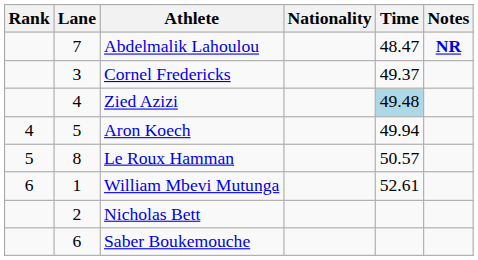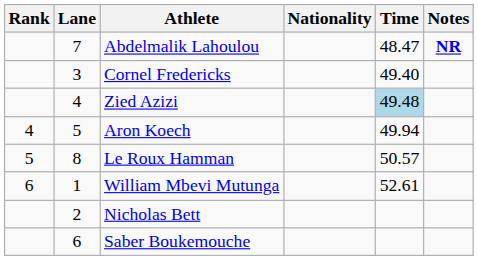 <table class="wikitable sortable" style="text-align:center">
 <tr>
 <th>Rank</th>
 <th>Lane</th>
 <th>Athlete</th>
 <th>Nationality</th>
 <th>Time</th>
 <th>Notes</th>
 </tr>
 <tr>
 <td></td>
 <td>7</td>
 <td align="left"><a href='#'>Abdelmalik Lahoulou</a></td>
 <td align=left></td>
 <td>48.47</td>
 <td><strong><a href='#'>NR</a></strong></td>
 </tr>
 <tr>
 <td></td>
 <td>3</td>
 <td align="left"><a href='#'>Cornel Fredericks</a></td>
 <td align=left></td>
-<td>49.37</td>
+<td>49.40</td>
 <td></td>
 </tr>
 <tr>
 <td></td>
 <td>4</td>
 <td align="left"><a href='#'>Zied Azizi</a></td>
 <td align=left></td>
 <td style="background: lightblue;">49.48</td>
 <td></td>
 </tr>
 <tr>
 <td>4</td>
 <td>5</td>
 <td align="left"><a href='#'>Aron Koech</a></td>
 <td align=left></td>
 <td>49.94</td>
 <td></td>
 </tr>
 <tr>
 <td>5</td>
 <td>8</td>
 <td align="left"><a href='#'>Le Roux Hamman</a></td>
 <td align=left></td>
 <td>50.57</td>
 <td></td>
 </tr>
 <tr>
 <td>6</td>
 <td>1</td>
 <td align="left"><a href='#'>William Mbevi Mutunga</a></td>
 <td align=left></td>
 <td>52.61</td>
 <td></td>
 </tr>
 <tr>
 <td></td>
 <td>2</td>
 <td align="left"><a href='#'>Nicholas Bett</a></td>
 <td align=left></td>
 <td></td>
 <td></td>
 </tr>
 <tr>
 <td></td>
 <td>6</td>
 <td align="left"><a href='#'>Saber Boukemouche</a></td>
 <td align=left></td>
 <td></td>
 <td></td>
 </tr>
 </table>
